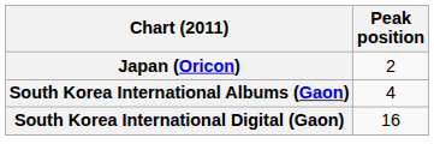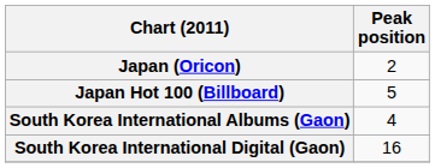 <table class="wikitable plainrowheaders" style="text-align:center">
 <tr>
 <th scope="col">Chart (2011)</th>
 <th scope="col">Peak<br>position</th>
 </tr>
 <tr>
 <th scope="row">Japan (<a href='#'>Oricon</a>)</th>
 <td>2</td>
+</tr>
+<tr>
+<th scope="row">Japan Hot 100 (<a href='#'>Billboard</a>)</th>
+<td>5</td>
 </tr>
 <tr>
 <th scope="row">South Korea International Albums (<a href='#'>Gaon</a>)</th>
 <td>4</td>
 </tr>
 <tr>
 <th scope="row">South Korea International Digital (Gaon)</th>
 <td>16</td>
 </tr>
 <tr>
 </tr>
 </table>
